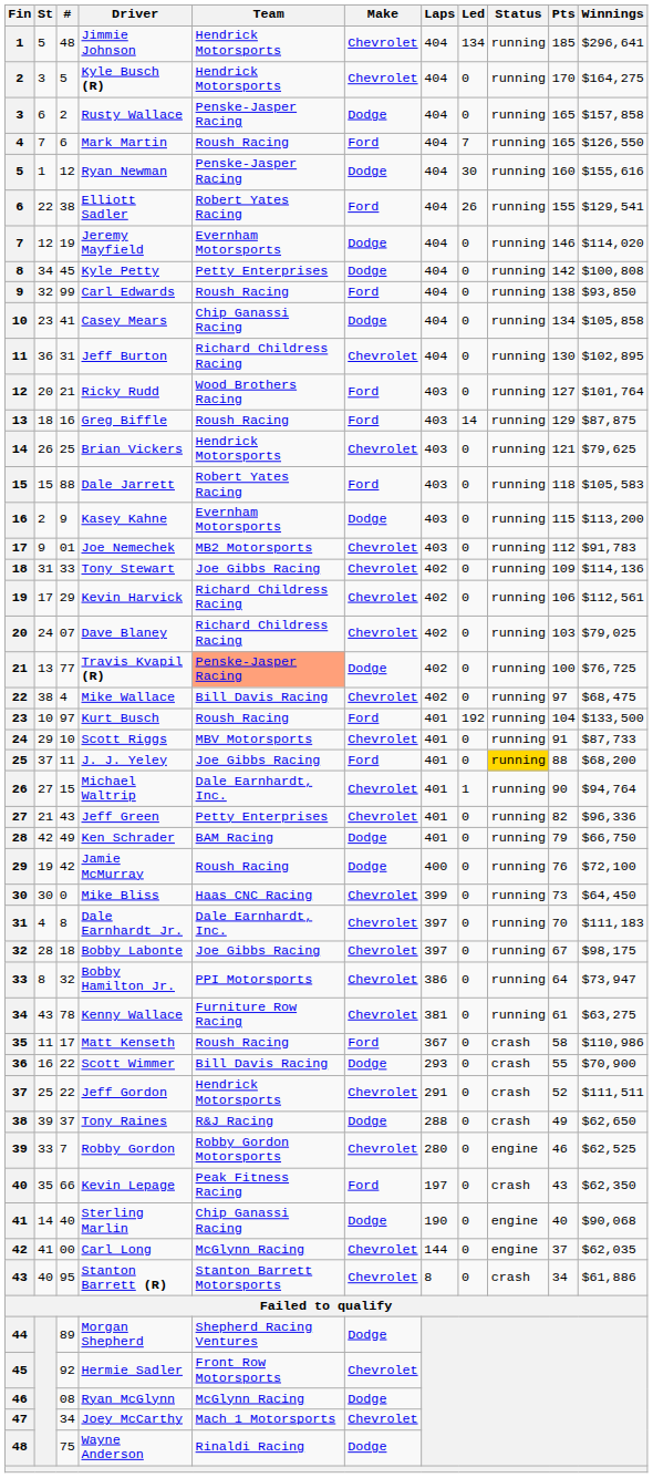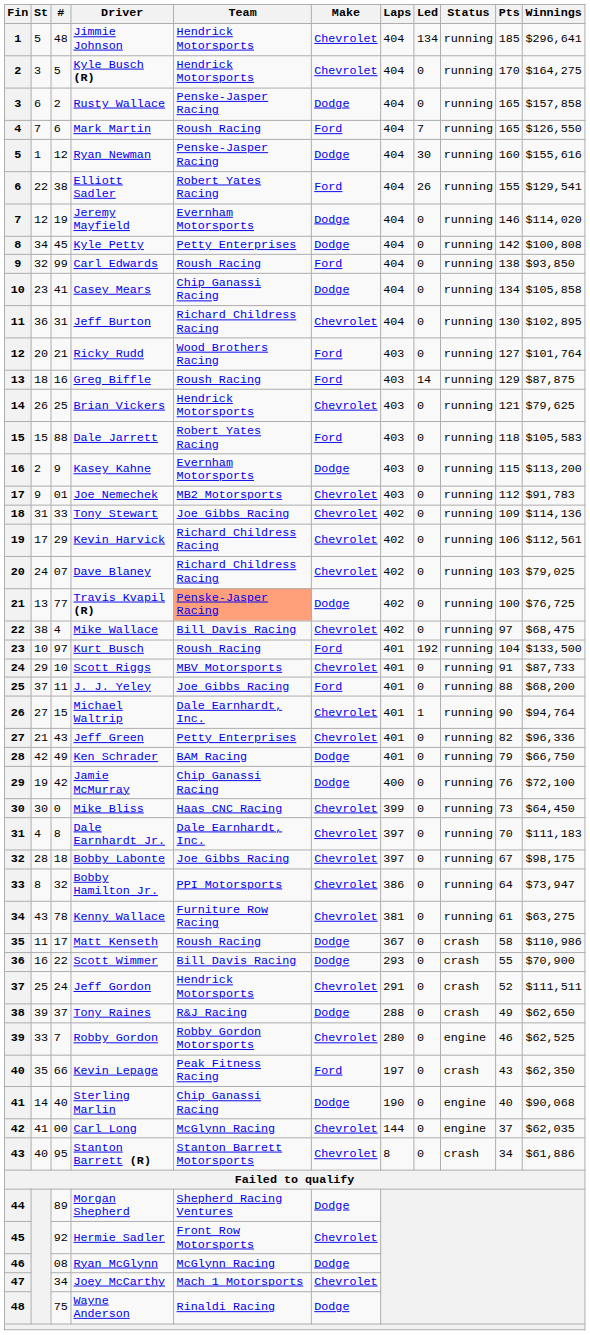 <table class="wikitable" style="font-size:95%">
 <tr>
 <th>Fin</th>
 <th>St</th>
 <th>#</th>
 <th>Driver</th>
 <th>Team</th>
 <th>Make</th>
 <th>Laps</th>
 <th>Led</th>
 <th>Status</th>
 <th>Pts</th>
 <th>Winnings</th>
 </tr>
 <tr>
 <th>1</th>
 <td>5</td>
 <td>48</td>
 <td><a href='#'>Jimmie Johnson</a></td>
 <td><a href='#'>Hendrick Motorsports</a></td>
 <td><a href='#'>Chevrolet</a></td>
 <td>404</td>
 <td>134</td>
 <td>running</td>
 <td>185</td>
 <td>$296,641</td>
 </tr>
 <tr>
 <th>2</th>
 <td>3</td>
 <td>5</td>
 <td><a href='#'>Kyle Busch</a> <strong>(R)</strong></td>
 <td><a href='#'>Hendrick Motorsports</a></td>
 <td><a href='#'>Chevrolet</a></td>
 <td>404</td>
 <td>0</td>
 <td>running</td>
 <td>170</td>
 <td>$164,275</td>
 </tr>
 <tr>
 <th>3</th>
 <td>6</td>
 <td>2</td>
 <td><a href='#'>Rusty Wallace</a></td>
 <td><a href='#'>Penske-Jasper Racing</a></td>
 <td><a href='#'>Dodge</a></td>
 <td>404</td>
 <td>0</td>
 <td>running</td>
 <td>165</td>
 <td>$157,858</td>
 </tr>
 <tr>
 <th>4</th>
 <td>7</td>
 <td>6</td>
 <td><a href='#'>Mark Martin</a></td>
 <td><a href='#'>Roush Racing</a></td>
 <td><a href='#'>Ford</a></td>
 <td>404</td>
 <td>7</td>
 <td>running</td>
 <td>165</td>
 <td>$126,550</td>
 </tr>
 <tr>
 <th>5</th>
 <td>1</td>
 <td>12</td>
 <td><a href='#'>Ryan Newman</a></td>
 <td><a href='#'>Penske-Jasper Racing</a></td>
 <td><a href='#'>Dodge</a></td>
 <td>404</td>
 <td>30</td>
 <td>running</td>
 <td>160</td>
 <td>$155,616</td>
 </tr>
 <tr>
 <th>6</th>
 <td>22</td>
 <td>38</td>
 <td><a href='#'>Elliott Sadler</a></td>
 <td><a href='#'>Robert Yates Racing</a></td>
 <td><a href='#'>Ford</a></td>
 <td>404</td>
 <td>26</td>
 <td>running</td>
 <td>155</td>
 <td>$129,541</td>
 </tr>
 <tr>
 <th>7</th>
 <td>12</td>
 <td>19</td>
 <td><a href='#'>Jeremy Mayfield</a></td>
 <td><a href='#'>Evernham Motorsports</a></td>
 <td><a href='#'>Dodge</a></td>
 <td>404</td>
 <td>0</td>
 <td>running</td>
 <td>146</td>
 <td>$114,020</td>
 </tr>
 <tr>
 <th>8</th>
 <td>34</td>
 <td>45</td>
 <td><a href='#'>Kyle Petty</a></td>
 <td><a href='#'>Petty Enterprises</a></td>
 <td><a href='#'>Dodge</a></td>
 <td>404</td>
 <td>0</td>
 <td>running</td>
 <td>142</td>
 <td>$100,808</td>
 </tr>
 <tr>
 <th>9</th>
 <td>32</td>
 <td>99</td>
 <td><a href='#'>Carl Edwards</a></td>
 <td><a href='#'>Roush Racing</a></td>
 <td><a href='#'>Ford</a></td>
 <td>404</td>
 <td>0</td>
 <td>running</td>
 <td>138</td>
 <td>$93,850</td>
 </tr>
 <tr>
 <th>10</th>
 <td>23</td>
 <td>41</td>
 <td><a href='#'>Casey Mears</a></td>
 <td><a href='#'>Chip Ganassi Racing</a></td>
 <td><a href='#'>Dodge</a></td>
 <td>404</td>
 <td>0</td>
 <td>running</td>
 <td>134</td>
 <td>$105,858</td>
 </tr>
 <tr>
 <th>11</th>
 <td>36</td>
 <td>31</td>
 <td><a href='#'>Jeff Burton</a></td>
 <td><a href='#'>Richard Childress Racing</a></td>
 <td><a href='#'>Chevrolet</a></td>
 <td>404</td>
 <td>0</td>
 <td>running</td>
 <td>130</td>
 <td>$102,895</td>
 </tr>
 <tr>
 <th>12</th>
 <td>20</td>
 <td>21</td>
 <td><a href='#'>Ricky Rudd</a></td>
 <td><a href='#'>Wood Brothers Racing</a></td>
 <td><a href='#'>Ford</a></td>
 <td>403</td>
 <td>0</td>
 <td>running</td>
 <td>127</td>
 <td>$101,764</td>
 </tr>
 <tr>
 <th>13</th>
 <td>18</td>
 <td>16</td>
 <td><a href='#'>Greg Biffle</a></td>
 <td><a href='#'>Roush Racing</a></td>
 <td><a href='#'>Ford</a></td>
 <td>403</td>
 <td>14</td>
 <td>running</td>
 <td>129</td>
 <td>$87,875</td>
 </tr>
 <tr>
 <th>14</th>
 <td>26</td>
 <td>25</td>
 <td><a href='#'>Brian Vickers</a></td>
 <td><a href='#'>Hendrick Motorsports</a></td>
 <td><a href='#'>Chevrolet</a></td>
 <td>403</td>
 <td>0</td>
 <td>running</td>
 <td>121</td>
 <td>$79,625</td>
 </tr>
 <tr>
 <th>15</th>
 <td>15</td>
 <td>88</td>
 <td><a href='#'>Dale Jarrett</a></td>
 <td><a href='#'>Robert Yates Racing</a></td>
 <td><a href='#'>Ford</a></td>
 <td>403</td>
 <td>0</td>
 <td>running</td>
 <td>118</td>
 <td>$105,583</td>
 </tr>
 <tr>
 <th>16</th>
 <td>2</td>
 <td>9</td>
 <td><a href='#'>Kasey Kahne</a></td>
 <td><a href='#'>Evernham Motorsports</a></td>
 <td><a href='#'>Dodge</a></td>
 <td>403</td>
 <td>0</td>
 <td>running</td>
 <td>115</td>
 <td>$113,200</td>
 </tr>
 <tr>
 <th>17</th>
 <td>9</td>
 <td>01</td>
 <td><a href='#'>Joe Nemechek</a></td>
 <td><a href='#'>MB2 Motorsports</a></td>
 <td><a href='#'>Chevrolet</a></td>
 <td>403</td>
 <td>0</td>
 <td>running</td>
 <td>112</td>
 <td>$91,783</td>
 </tr>
 <tr>
 <th>18</th>
 <td>31</td>
 <td>33</td>
 <td><a href='#'>Tony Stewart</a></td>
 <td><a href='#'>Joe Gibbs Racing</a></td>
 <td><a href='#'>Chevrolet</a></td>
 <td>402</td>
 <td>0</td>
 <td>running</td>
 <td>109</td>
 <td>$114,136</td>
 </tr>
 <tr>
 <th>19</th>
 <td>17</td>
 <td>29</td>
 <td><a href='#'>Kevin Harvick</a></td>
 <td><a href='#'>Richard Childress Racing</a></td>
 <td><a href='#'>Chevrolet</a></td>
 <td>402</td>
 <td>0</td>
 <td>running</td>
 <td>106</td>
 <td>$112,561</td>
 </tr>
 <tr>
 <th>20</th>
 <td>24</td>
 <td>07</td>
 <td><a href='#'>Dave Blaney</a></td>
 <td><a href='#'>Richard Childress Racing</a></td>
 <td><a href='#'>Chevrolet</a></td>
 <td>402</td>
 <td>0</td>
 <td>running</td>
 <td>103</td>
 <td>$79,025</td>
 </tr>
 <tr>
 <th>21</th>
 <td>13</td>
 <td>77</td>
 <td><a href='#'>Travis Kvapil</a> <strong>(R)</strong></td>
 <td style="background: lightsalmon;"><a href='#'>Penske-Jasper Racing</a></td>
 <td><a href='#'>Dodge</a></td>
 <td>402</td>
 <td>0</td>
 <td>running</td>
 <td>100</td>
 <td>$76,725</td>
 </tr>
 <tr>
 <th>22</th>
 <td>38</td>
 <td>4</td>
 <td><a href='#'>Mike Wallace</a></td>
 <td><a href='#'>Bill Davis Racing</a></td>
 <td><a href='#'>Chevrolet</a></td>
 <td>402</td>
 <td>0</td>
 <td>running</td>
 <td>97</td>
 <td>$68,475</td>
 </tr>
 <tr>
 <th>23</th>
 <td>10</td>
 <td>97</td>
 <td><a href='#'>Kurt Busch</a></td>
 <td><a href='#'>Roush Racing</a></td>
 <td><a href='#'>Ford</a></td>
 <td>401</td>
 <td>192</td>
 <td>running</td>
 <td>104</td>
 <td>$133,500</td>
 </tr>
 <tr>
 <th>24</th>
 <td>29</td>
 <td>10</td>
 <td><a href='#'>Scott Riggs</a></td>
 <td><a href='#'>MBV Motorsports</a></td>
 <td><a href='#'>Chevrolet</a></td>
 <td>401</td>
 <td>0</td>
 <td>running</td>
 <td>91</td>
 <td>$87,733</td>
 </tr>
 <tr>
 <th>25</th>
 <td>37</td>
 <td>11</td>
 <td><a href='#'>J. J. Yeley</a></td>
 <td><a href='#'>Joe Gibbs Racing</a></td>
 <td><a href='#'>Ford</a></td>
 <td>401</td>
 <td>0</td>
-<td style="background: gold;">running</td>
+<td>running</td>
 <td>88</td>
 <td>$68,200</td>
 </tr>
 <tr>
 <th>26</th>
 <td>27</td>
 <td>15</td>
 <td><a href='#'>Michael Waltrip</a></td>
 <td><a href='#'>Dale Earnhardt, Inc.</a></td>
 <td><a href='#'>Chevrolet</a></td>
 <td>401</td>
 <td>1</td>
 <td>running</td>
 <td>90</td>
 <td>$94,764</td>
 </tr>
 <tr>
 <th>27</th>
 <td>21</td>
 <td>43</td>
 <td><a href='#'>Jeff Green</a></td>
 <td><a href='#'>Petty Enterprises</a></td>
 <td><a href='#'>Chevrolet</a></td>
 <td>401</td>
 <td>0</td>
 <td>running</td>
 <td>82</td>
 <td>$96,336</td>
 </tr>
 <tr>
 <th>28</th>
 <td>42</td>
 <td>49</td>
 <td><a href='#'>Ken Schrader</a></td>
 <td><a href='#'>BAM Racing</a></td>
 <td><a href='#'>Dodge</a></td>
 <td>401</td>
 <td>0</td>
 <td>running</td>
 <td>79</td>
 <td>$66,750</td>
 </tr>
 <tr>
 <th>29</th>
 <td>19</td>
 <td>42</td>
 <td><a href='#'>Jamie McMurray</a></td>
-<td><a href='#'>Roush Racing</a></td>
+<td><a href='#'>Chip Ganassi Racing</a></td>
 <td><a href='#'>Dodge</a></td>
 <td>400</td>
 <td>0</td>
 <td>running</td>
 <td>76</td>
 <td>$72,100</td>
 </tr>
 <tr>
 <th>30</th>
 <td>30</td>
 <td>0</td>
 <td><a href='#'>Mike Bliss</a></td>
 <td><a href='#'>Haas CNC Racing</a></td>
 <td><a href='#'>Chevrolet</a></td>
 <td>399</td>
 <td>0</td>
 <td>running</td>
 <td>73</td>
 <td>$64,450</td>
 </tr>
 <tr>
 <th>31</th>
 <td>4</td>
 <td>8</td>
 <td><a href='#'>Dale Earnhardt Jr.</a></td>
 <td><a href='#'>Dale Earnhardt, Inc.</a></td>
 <td><a href='#'>Chevrolet</a></td>
 <td>397</td>
 <td>0</td>
 <td>running</td>
 <td>70</td>
 <td>$111,183</td>
 </tr>
 <tr>
 <th>32</th>
 <td>28</td>
 <td>18</td>
 <td><a href='#'>Bobby Labonte</a></td>
 <td><a href='#'>Joe Gibbs Racing</a></td>
 <td><a href='#'>Chevrolet</a></td>
 <td>397</td>
 <td>0</td>
 <td>running</td>
 <td>67</td>
 <td>$98,175</td>
 </tr>
 <tr>
 <th>33</th>
 <td>8</td>
 <td>32</td>
 <td><a href='#'>Bobby Hamilton Jr.</a></td>
 <td><a href='#'>PPI Motorsports</a></td>
 <td><a href='#'>Chevrolet</a></td>
 <td>386</td>
 <td>0</td>
 <td>running</td>
 <td>64</td>
 <td>$73,947</td>
 </tr>
 <tr>
 <th>34</th>
 <td>43</td>
 <td>78</td>
 <td><a href='#'>Kenny Wallace</a></td>
 <td><a href='#'>Furniture Row Racing</a></td>
 <td><a href='#'>Chevrolet</a></td>
 <td>381</td>
 <td>0</td>
 <td>running</td>
 <td>61</td>
 <td>$63,275</td>
 </tr>
 <tr>
 <th>35</th>
 <td>11</td>
 <td>17</td>
 <td><a href='#'>Matt Kenseth</a></td>
 <td><a href='#'>Roush Racing</a></td>
-<td><a href='#'>Ford</a></td>
+<td><a href='#'>Dodge</a></td>
 <td>367</td>
 <td>0</td>
 <td>crash</td>
 <td>58</td>
 <td>$110,986</td>
 </tr>
 <tr>
 <th>36</th>
 <td>16</td>
 <td>22</td>
 <td><a href='#'>Scott Wimmer</a></td>
 <td><a href='#'>Bill Davis Racing</a></td>
 <td><a href='#'>Dodge</a></td>
 <td>293</td>
 <td>0</td>
 <td>crash</td>
 <td>55</td>
 <td>$70,900</td>
 </tr>
 <tr>
 <th>37</th>
 <td>25</td>
-<td>22</td>
+<td>24</td>
 <td><a href='#'>Jeff Gordon</a></td>
 <td><a href='#'>Hendrick Motorsports</a></td>
 <td><a href='#'>Chevrolet</a></td>
 <td>291</td>
 <td>0</td>
 <td>crash</td>
 <td>52</td>
 <td>$111,511</td>
 </tr>
 <tr>
 <th>38</th>
 <td>39</td>
 <td>37</td>
 <td><a href='#'>Tony Raines</a></td>
 <td><a href='#'>R&J Racing</a></td>
 <td><a href='#'>Dodge</a></td>
 <td>288</td>
 <td>0</td>
 <td>crash</td>
 <td>49</td>
 <td>$62,650</td>
 </tr>
 <tr>
 <th>39</th>
 <td>33</td>
 <td>7</td>
 <td><a href='#'>Robby Gordon</a></td>
 <td><a href='#'>Robby Gordon Motorsports</a></td>
 <td><a href='#'>Chevrolet</a></td>
 <td>280</td>
 <td>0</td>
 <td>engine</td>
 <td>46</td>
 <td>$62,525</td>
 </tr>
 <tr>
 <th>40</th>
 <td>35</td>
 <td>66</td>
 <td><a href='#'>Kevin Lepage</a></td>
 <td><a href='#'>Peak Fitness Racing</a></td>
 <td><a href='#'>Ford</a></td>
 <td>197</td>
 <td>0</td>
 <td>crash</td>
 <td>43</td>
 <td>$62,350</td>
 </tr>
 <tr>
 <th>41</th>
 <td>14</td>
 <td>40</td>
 <td><a href='#'>Sterling Marlin</a></td>
 <td><a href='#'>Chip Ganassi Racing</a></td>
 <td><a href='#'>Dodge</a></td>
 <td>190</td>
 <td>0</td>
 <td>engine</td>
 <td>40</td>
 <td>$90,068</td>
 </tr>
 <tr>
 <th>42</th>
 <td>41</td>
 <td>00</td>
 <td><a href='#'>Carl Long</a></td>
 <td><a href='#'>McGlynn Racing</a></td>
 <td><a href='#'>Chevrolet</a></td>
 <td>144</td>
 <td>0</td>
 <td>engine</td>
 <td>37</td>
 <td>$62,035</td>
 </tr>
 <tr>
 <th>43</th>
 <td>40</td>
 <td>95</td>
 <td><a href='#'>Stanton Barrett</a> <strong>(R)</strong></td>
 <td><a href='#'>Stanton Barrett Motorsports</a></td>
 <td><a href='#'>Chevrolet</a></td>
 <td>8</td>
 <td>0</td>
 <td>crash</td>
 <td>34</td>
 <td>$61,886</td>
 </tr>
 <tr>
 <th colspan="11">Failed to qualify</th>
 </tr>
 <tr>
 <th>44</th>
 <th rowspan="5"></th>
 <td>89</td>
 <td><a href='#'>Morgan Shepherd</a></td>
 <td><a href='#'>Shepherd Racing Ventures</a></td>
 <td><a href='#'>Dodge</a></td>
 <th colspan="5" rowspan="5"></th>
 </tr>
 <tr>
 <th>45</th>
 <td>92</td>
 <td><a href='#'>Hermie Sadler</a></td>
 <td><a href='#'>Front Row Motorsports</a></td>
 <td><a href='#'>Chevrolet</a></td>
 </tr>
 <tr>
 <th>46</th>
 <td>08</td>
 <td><a href='#'>Ryan McGlynn</a></td>
 <td><a href='#'>McGlynn Racing</a></td>
 <td><a href='#'>Dodge</a></td>
 </tr>
 <tr>
 <th>47</th>
 <td>34</td>
 <td><a href='#'>Joey McCarthy</a></td>
 <td><a href='#'>Mach 1 Motorsports</a></td>
 <td><a href='#'>Chevrolet</a></td>
 </tr>
 <tr>
 <th>48</th>
 <td>75</td>
 <td><a href='#'>Wayne Anderson</a></td>
 <td><a href='#'>Rinaldi Racing</a></td>
 <td><a href='#'>Dodge</a></td>
 </tr>
 <tr>
 <th colspan="11"></th>
 </tr>
 </table>
